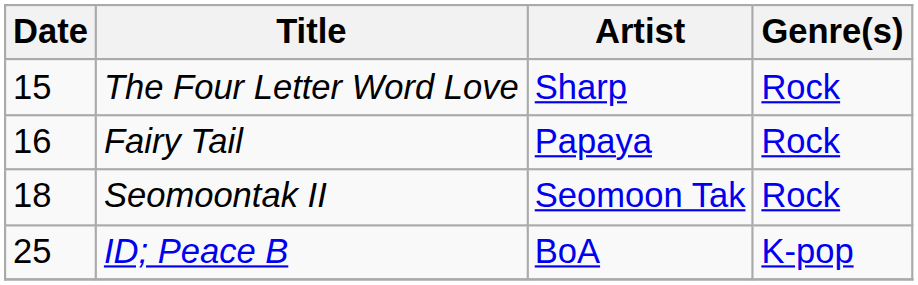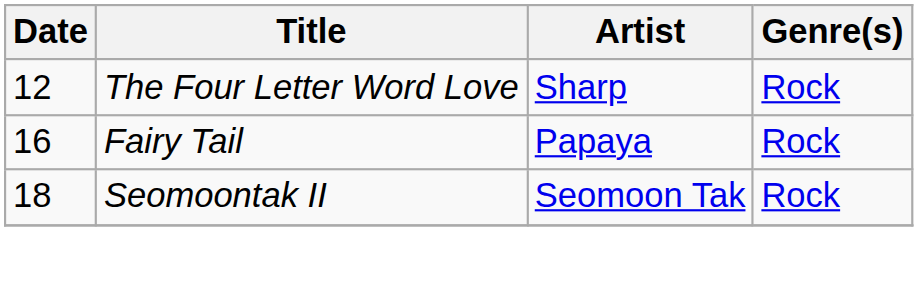 <table class="wikitable" style="text-align: left;">
 <tr>
 <th>Date</th>
 <th>Title</th>
 <th>Artist</th>
 <th>Genre(s)</th>
 </tr>
 <tr>
-<td>15</td>
+<td>12</td>
 <td><em>The Four Letter Word Love</em></td>
 <td><a href='#'>Sharp</a></td>
 <td><a href='#'>Rock</a></td>
 </tr>
 <tr>
 <td>16</td>
 <td><em>Fairy Tail</em></td>
 <td><a href='#'>Papaya</a></td>
 <td><a href='#'>Rock</a></td>
 </tr>
 <tr>
 <td>18</td>
 <td><em>Seomoontak II</em></td>
 <td><a href='#'>Seomoon Tak</a></td>
 <td><a href='#'>Rock</a></td>
 </tr>
 <tr>
-<td>25</td>
-<td><em><a href='#'>ID; Peace B</a></em></td>
-<td><a href='#'>BoA</a></td>
-<td><a href='#'>K-pop</a></td>
-</tr>
-<tr>
 </tr>
 </table>
